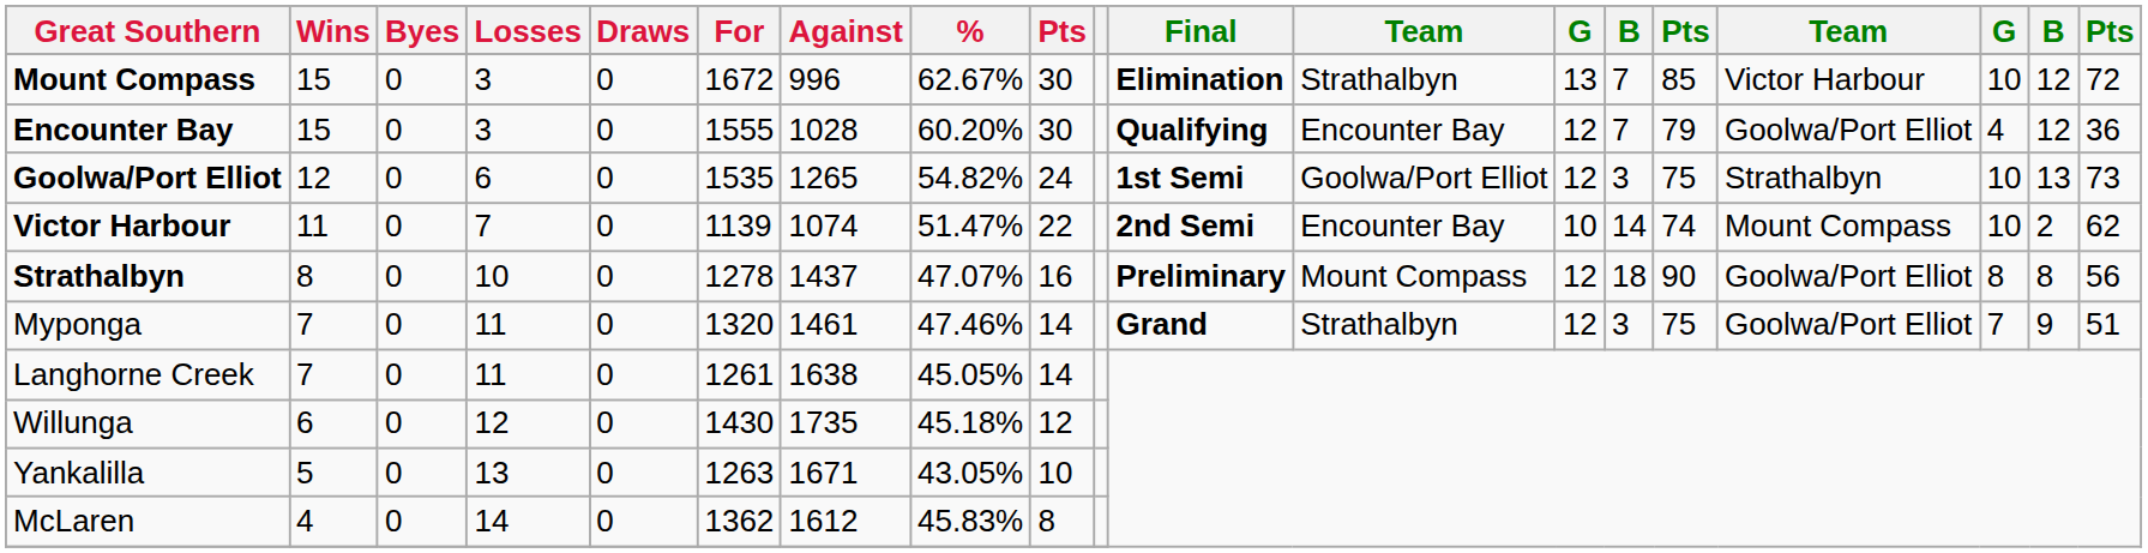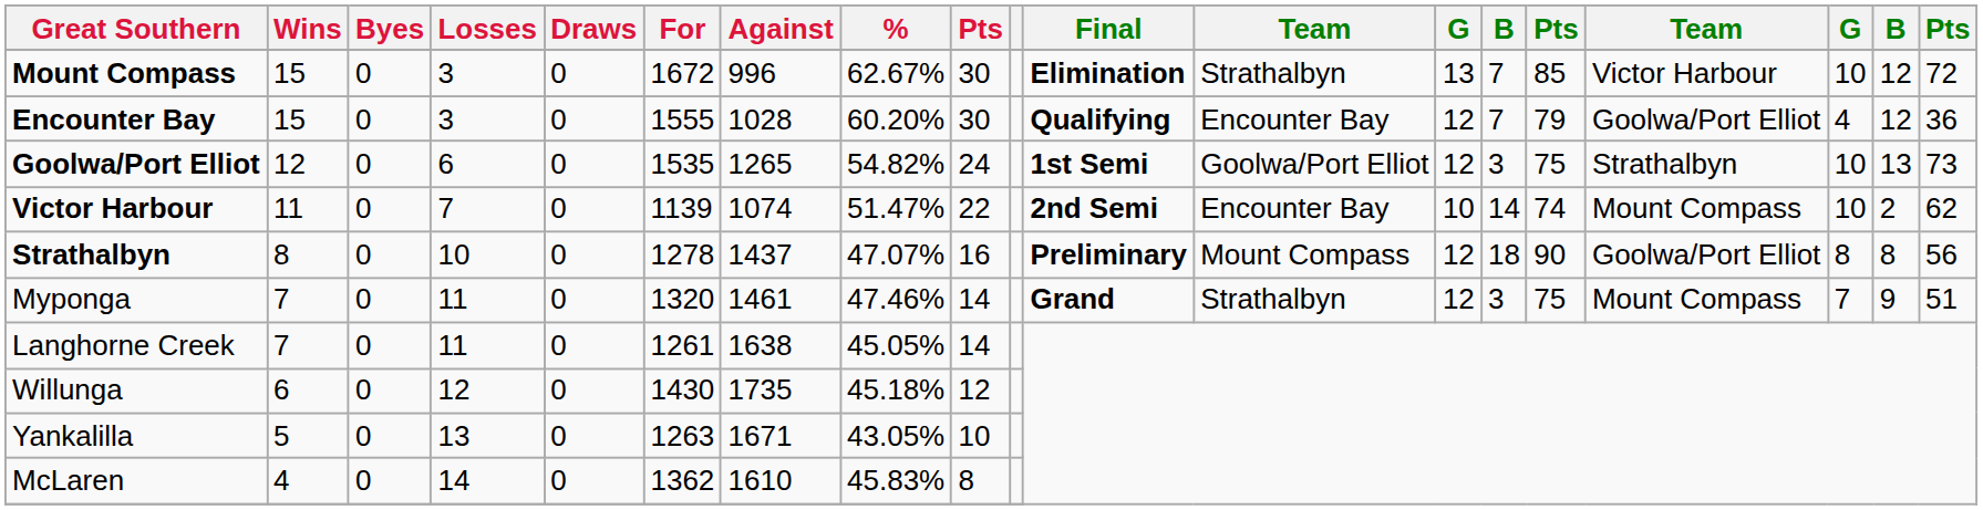 <table style="font-size: 85%; text-align: left;" class="wikitable">
 <tr>
 <th style="color:crimson">Great Southern</th>
 <th style="color:crimson">Wins</th>
 <th style="color:crimson">Byes</th>
 <th style="color:crimson">Losses</th>
 <th style="color:crimson">Draws</th>
 <th style="color:crimson">For</th>
 <th style="color:crimson">Against</th>
 <th style="color:crimson">%</th>
 <th style="color:crimson">Pts</th>
 <th></th>
 <th style="color:green">Final</th>
 <th style="color:green">Team</th>
 <th style="color:green">G</th>
 <th style="color:green">B</th>
 <th style="color:green">Pts</th>
 <th style="color:green">Team</th>
 <th style="color:green">G</th>
 <th style="color:green">B</th>
 <th style="color:green">Pts</th>
 </tr>
 <tr>
 </tr>
 <tr>
 </tr>
 <tr>
 <td><strong>	Mount Compass	</strong></td>
 <td>15</td>
 <td>0</td>
 <td>3</td>
 <td>0</td>
 <td>1672</td>
 <td>996</td>
 <td>62.67%</td>
 <td>30</td>
 <td></td>
 <td><strong>Elimination</strong></td>
 <td>Strathalbyn</td>
 <td>13</td>
 <td>7</td>
 <td>85</td>
 <td>Victor Harbour</td>
 <td>10</td>
 <td>12</td>
 <td>72</td>
 </tr>
 <tr>
 <td><strong>	Encounter Bay	</strong></td>
 <td>15</td>
 <td>0</td>
 <td>3</td>
 <td>0</td>
 <td>1555</td>
 <td>1028</td>
 <td>60.20%</td>
 <td>30</td>
 <td></td>
 <td><strong>Qualifying</strong></td>
 <td>Encounter Bay</td>
 <td>12</td>
 <td>7</td>
 <td>79</td>
 <td>Goolwa/Port Elliot</td>
 <td>4</td>
 <td>12</td>
 <td>36</td>
 </tr>
 <tr>
 <td><strong>	Goolwa/Port Elliot	</strong></td>
 <td>12</td>
 <td>0</td>
 <td>6</td>
 <td>0</td>
 <td>1535</td>
 <td>1265</td>
 <td>54.82%</td>
 <td>24</td>
 <td></td>
 <td><strong>1st Semi</strong></td>
 <td>Goolwa/Port Elliot</td>
 <td>12</td>
 <td>3</td>
 <td>75</td>
 <td>Strathalbyn</td>
 <td>10</td>
 <td>13</td>
 <td>73</td>
 </tr>
 <tr>
 <td><strong>	Victor Harbour	</strong></td>
 <td>11</td>
 <td>0</td>
 <td>7</td>
 <td>0</td>
 <td>1139</td>
 <td>1074</td>
 <td>51.47%</td>
 <td>22</td>
 <td></td>
 <td><strong>2nd Semi</strong></td>
 <td>Encounter Bay</td>
 <td>10</td>
 <td>14</td>
 <td>74</td>
 <td>Mount Compass</td>
 <td>10</td>
 <td>2</td>
 <td>62</td>
 </tr>
 <tr>
 <td><strong>	Strathalbyn	</strong></td>
 <td>8</td>
 <td>0</td>
 <td>10</td>
 <td>0</td>
 <td>1278</td>
 <td>1437</td>
 <td>47.07%</td>
 <td>16</td>
 <td></td>
 <td><strong>Preliminary</strong></td>
 <td>Mount Compass</td>
 <td>12</td>
 <td>18</td>
 <td>90</td>
 <td>Goolwa/Port Elliot</td>
 <td>8</td>
 <td>8</td>
 <td>56</td>
 </tr>
 <tr>
 <td>Myponga</td>
 <td>7</td>
 <td>0</td>
 <td>11</td>
 <td>0</td>
 <td>1320</td>
 <td>1461</td>
 <td>47.46%</td>
 <td>14</td>
 <td></td>
 <td><strong>Grand</strong></td>
 <td>Strathalbyn</td>
 <td>12</td>
 <td>3</td>
 <td>75</td>
-<td>Goolwa/Port Elliot</td>
+<td>Mount Compass</td>
 <td>7</td>
 <td>9</td>
 <td>51</td>
 </tr>
 <tr>
 <td>Langhorne Creek</td>
 <td>7</td>
 <td>0</td>
 <td>11</td>
 <td>0</td>
 <td>1261</td>
 <td>1638</td>
 <td>45.05%</td>
 <td>14</td>
 <td></td>
 </tr>
 <tr>
 <td>Willunga</td>
 <td>6</td>
 <td>0</td>
 <td>12</td>
 <td>0</td>
 <td>1430</td>
 <td>1735</td>
 <td>45.18%</td>
 <td>12</td>
 <td></td>
 </tr>
 <tr>
 <td>Yankalilla</td>
 <td>5</td>
 <td>0</td>
 <td>13</td>
 <td>0</td>
 <td>1263</td>
 <td>1671</td>
 <td>43.05%</td>
 <td>10</td>
 <td></td>
 </tr>
 <tr>
 <td>McLaren</td>
 <td>4</td>
 <td>0</td>
 <td>14</td>
 <td>0</td>
 <td>1362</td>
-<td>1612</td>
+<td>1610</td>
 <td>45.83%</td>
 <td>8</td>
 <td></td>
 </tr>
 <tr>
 </tr>
 </table>
